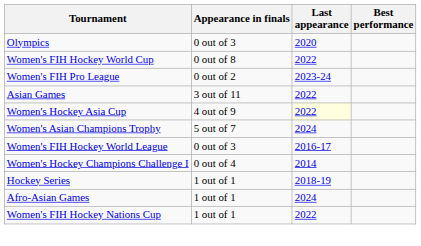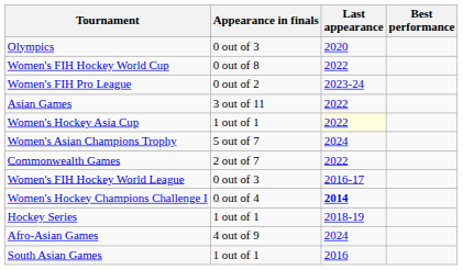 <table class="wikitable sortable" style="text-align:left;">
 <tr>
 <th>Tournament</th>
 <th data-sort-type="number">Appearance in finals</th>
 <th>Last<br>appearance</th>
 <th>Best<br>performance</th>
 </tr>
 <tr>
 <td><a href='#'>Olympics</a></td>
 <td>0 out of 3</td>
 <td><a href='#'>2020</a></td>
 <td></td>
 </tr>
 <tr>
 <td><a href='#'>Women's FIH Hockey World Cup</a></td>
 <td>0 out of 8</td>
 <td><a href='#'>2022</a></td>
 <td></td>
 </tr>
 <tr>
 <td><a href='#'>Women's FIH Pro League</a></td>
 <td>0 out of 2</td>
 <td><a href='#'>2023-24</a></td>
 <td></td>
 </tr>
 <tr>
 <td><a href='#'>Asian Games</a></td>
 <td>3 out of 11</td>
 <td><a href='#'>2022</a></td>
 <td></td>
 </tr>
 <tr>
 <td><a href='#'>Women's Hockey Asia Cup</a></td>
-<td>4 out of 9</td>
+<td>1 out of 1</td>
 <td style="background: lightyellow;"><a href='#'>2022</a></td>
 <td></td>
 </tr>
 <tr>
 <td><a href='#'>Women's Asian Champions Trophy</a></td>
 <td>5 out of 7</td>
 <td><a href='#'>2024</a></td>
+<td></td>
+</tr>
+<tr>
+<td><a href='#'>Commonwealth Games</a></td>
+<td>2 out of 7</td>
+<td><a href='#'>2022</a></td>
 <td></td>
 </tr>
 <tr>
 <td><a href='#'>Women's FIH Hockey World League</a></td>
 <td>0 out of 3</td>
 <td><a href='#'>2016-17</a></td>
 <td></td>
 </tr>
 <tr>
 <td><a href='#'>Women's Hockey Champions Challenge I</a></td>
 <td>0 out of 4</td>
-<td><a href='#'>2014</a></td>
+<td><strong><a href='#'>2014</a></strong></td>
 <td></td>
 </tr>
 <tr>
 <td><a href='#'>Hockey Series</a></td>
 <td>1 out of 1</td>
 <td><a href='#'>2018-19</a></td>
 <td></td>
 </tr>
 <tr>
 <td><a href='#'>Afro-Asian Games</a></td>
-<td>1 out of 1</td>
+<td>4 out of 9</td>
 <td><a href='#'>2024</a></td>
 <td></td>
 </tr>
 <tr>
-<td><a href='#'>Women's FIH Hockey Nations Cup</a></td>
+<td><a href='#'>South Asian Games</a></td>
 <td>1 out of 1</td>
-<td><a href='#'>2022</a></td>
+<td><a href='#'>2016</a></td>
 <td></td>
 </tr>
 </table>
